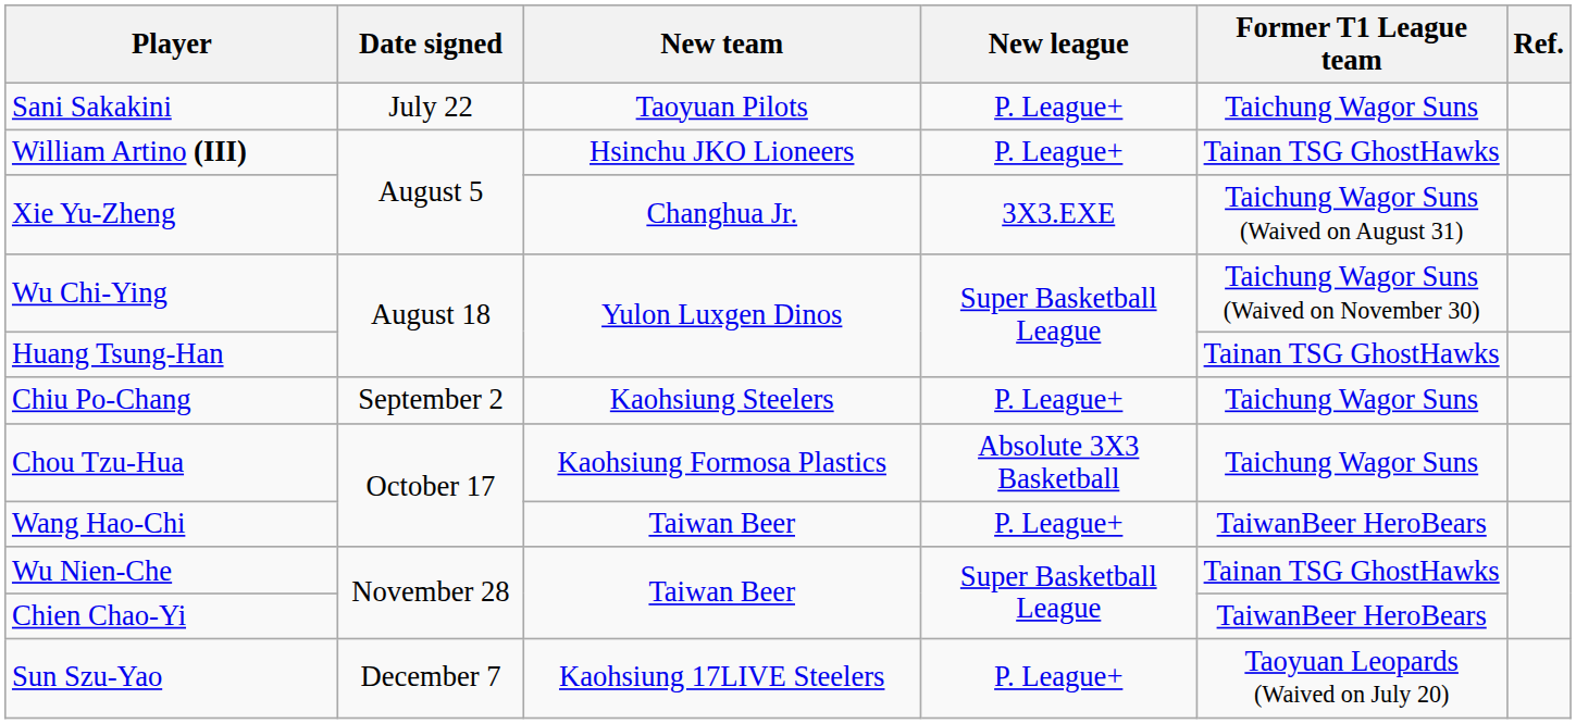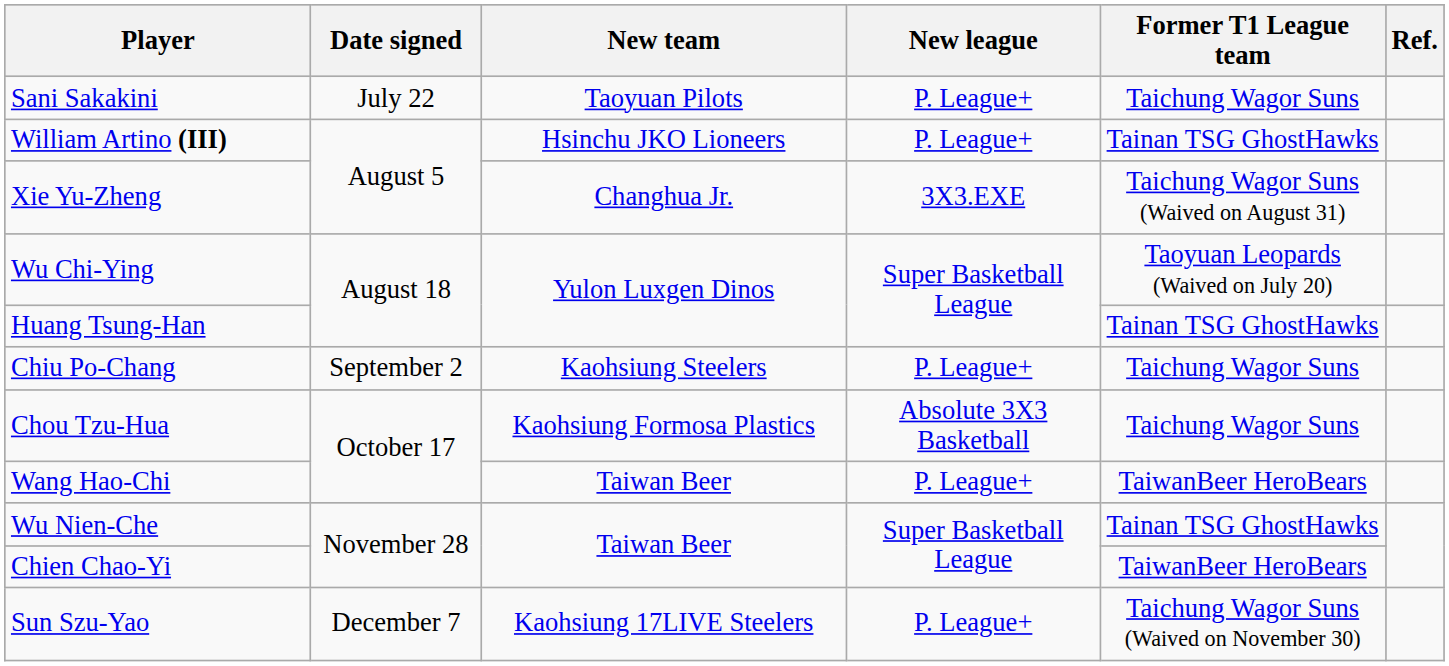 <table class="wikitable sortable" style="text-align:left">
 <tr>
 <th style="width:200px">Player</th>
 <th style="width:100px">Date signed</th>
 <th style="width:240px">New team</th>
 <th style="width:160px">New league</th>
 <th style="width:180px">Former T1 League team</th>
 <th class="unsortable">Ref.</th>
 </tr>
 <tr>
 <td align="left"><a href='#'>Sani Sakakini</a></td>
 <td align="center">July 22</td>
 <td align="center"><a href='#'>Taoyuan Pilots</a></td>
 <td align="center"><a href='#'>P. League+</a></td>
 <td align="center"><a href='#'>Taichung Wagor Suns</a></td>
 <td align="center"></td>
 </tr>
 <tr>
 <td align="left"><a href='#'>William Artino</a> <strong>(III)</strong></td>
 <td rowspan=2 align="center">August 5</td>
 <td align="center"><a href='#'>Hsinchu JKO Lioneers</a></td>
 <td align="center"><a href='#'>P. League+</a></td>
 <td align="center"><a href='#'>Tainan TSG GhostHawks</a></td>
 <td align="center"></td>
 </tr>
 <tr>
 <td align="left"><a href='#'>Xie Yu-Zheng</a></td>
 <td align="center"><a href='#'>Changhua Jr.</a></td>
 <td align="center"><a href='#'>3X3.EXE</a></td>
 <td align="center"><a href='#'>Taichung Wagor Suns</a><br><small>(Waived on August 31)</small></td>
 <td align="center"></td>
 </tr>
 <tr>
 <td align="left"><a href='#'>Wu Chi-Ying</a></td>
 <td rowspan=2 align="center">August 18</td>
 <td rowspan=2 align="center"><a href='#'>Yulon Luxgen Dinos</a></td>
 <td rowspan=2 align="center"><a href='#'>Super Basketball League</a></td>
-<td align="center"><a href='#'>Taichung Wagor Suns</a><br><small>(Waived on November 30)</small></td>
+<td align="center"><a href='#'>Taoyuan Leopards</a><br><small>(Waived on July 20)</small></td>
 <td align="center"></td>
 </tr>
 <tr>
 <td align="left"><a href='#'>Huang Tsung-Han</a></td>
 <td align="center"><a href='#'>Tainan TSG GhostHawks</a></td>
 <td align="center"></td>
 </tr>
 <tr>
 <td align="left"><a href='#'>Chiu Po-Chang</a></td>
 <td align="center">September 2</td>
 <td align="center"><a href='#'>Kaohsiung Steelers</a></td>
 <td align="center"><a href='#'>P. League+</a></td>
 <td align="center"><a href='#'>Taichung Wagor Suns</a></td>
 <td align="center"></td>
 </tr>
 <tr>
 <td align="left"><a href='#'>Chou Tzu-Hua</a></td>
 <td rowspan=2 align="center">October 17</td>
 <td align="center"><a href='#'>Kaohsiung Formosa Plastics</a></td>
 <td align="center"><a href='#'>Absolute 3X3 Basketball</a></td>
 <td align="center"><a href='#'>Taichung Wagor Suns</a></td>
 <td align="center"></td>
 </tr>
 <tr>
 <td align="left"><a href='#'>Wang Hao-Chi</a></td>
 <td align="center"><a href='#'>Taiwan Beer</a></td>
 <td align="center"><a href='#'>P. League+</a></td>
 <td align="center"><a href='#'>TaiwanBeer HeroBears</a></td>
 <td align="center"></td>
 </tr>
 <tr>
 <td align="left"><a href='#'>Wu Nien-Che</a></td>
 <td rowspan=2 align="center">November 28</td>
 <td rowspan=2 align="center"><a href='#'>Taiwan Beer</a></td>
 <td rowspan=2 align="center"><a href='#'>Super Basketball League</a></td>
 <td align="center"><a href='#'>Tainan TSG GhostHawks</a></td>
 <td rowspan=2 align="center"></td>
 </tr>
 <tr>
 <td align="left"><a href='#'>Chien Chao-Yi</a></td>
 <td align="center"><a href='#'>TaiwanBeer HeroBears</a></td>
 </tr>
 <tr>
 <td align="left"><a href='#'>Sun Szu-Yao</a></td>
 <td align="center">December 7</td>
 <td align="center"><a href='#'>Kaohsiung 17LIVE Steelers</a></td>
 <td align="center"><a href='#'>P. League+</a></td>
-<td align="center"><a href='#'>Taoyuan Leopards</a><br><small>(Waived on July 20)</small></td>
+<td align="center"><a href='#'>Taichung Wagor Suns</a><br><small>(Waived on November 30)</small></td>
 <td align="center"></td>
 </tr>
 </table>
